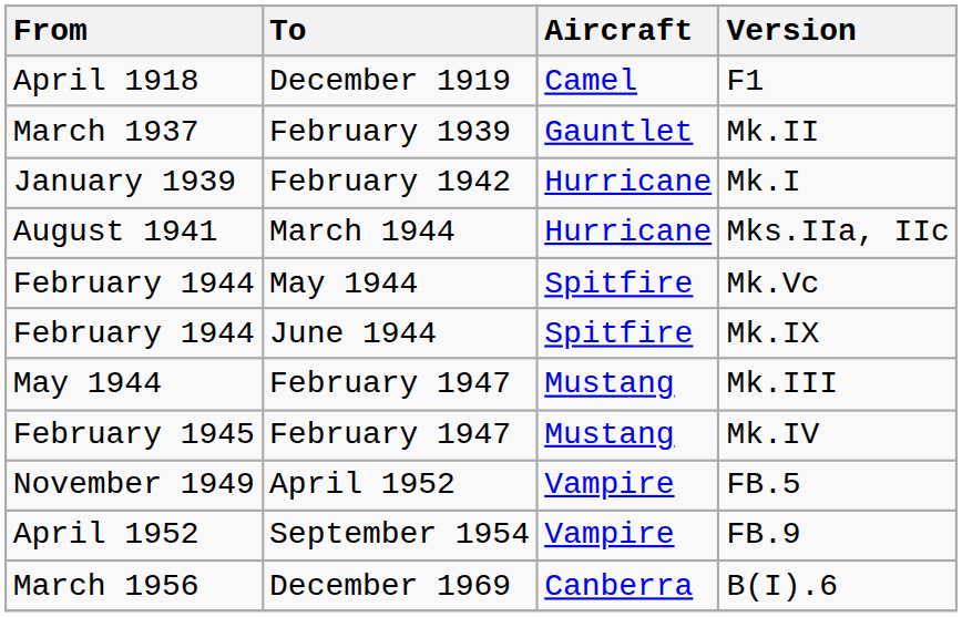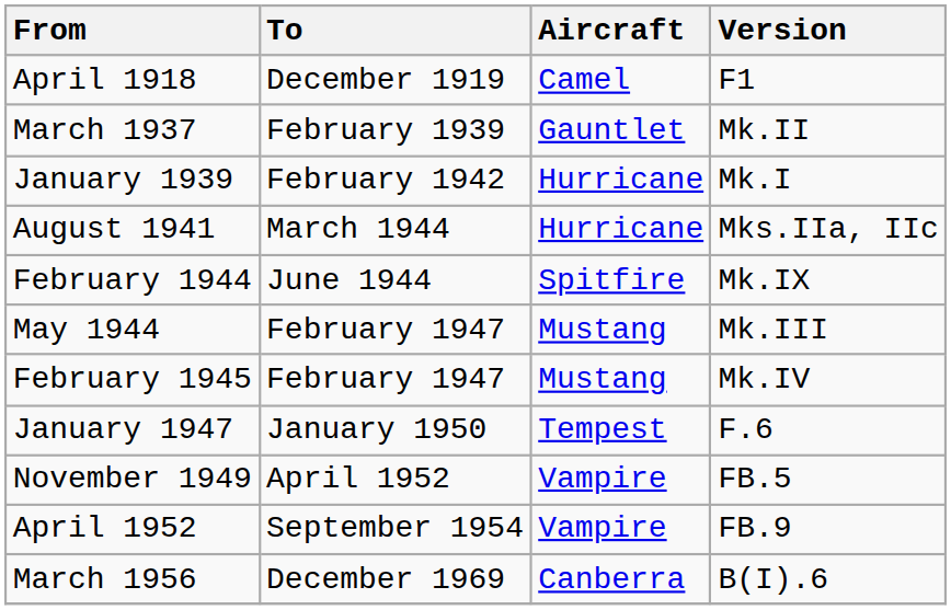 <table class="wikitable">
 <tr>
 <th style="text-align: left">From</th>
 <th style="text-align: left">To</th>
 <th style="text-align: left">Aircraft</th>
 <th style="text-align: left">Version</th>
 </tr>
 <tr>
 <td>April 1918</td>
 <td>December 1919</td>
 <td><a href='#'>Camel</a></td>
 <td>F1</td>
 </tr>
 <tr>
 <td>March 1937</td>
 <td>February 1939</td>
 <td><a href='#'>Gauntlet</a></td>
 <td>Mk.II</td>
 </tr>
 <tr>
 <td>January 1939</td>
 <td>February 1942</td>
 <td><a href='#'>Hurricane</a></td>
 <td>Mk.I</td>
 </tr>
 <tr>
 <td>August 1941</td>
 <td>March 1944</td>
 <td><a href='#'>Hurricane</a></td>
 <td>Mks.IIa, IIc</td>
 </tr>
 <tr>
 <td>February 1944</td>
-<td>May 1944</td>
-<td><a href='#'>Spitfire</a></td>
-<td>Mk.Vc</td>
-</tr>
-<tr>
-<td>February 1944</td>
 <td>June 1944</td>
 <td><a href='#'>Spitfire</a></td>
 <td>Mk.IX</td>
 </tr>
 <tr>
 <td>May 1944</td>
 <td>February 1947</td>
 <td><a href='#'>Mustang</a></td>
 <td>Mk.III</td>
 </tr>
 <tr>
 <td>February 1945</td>
 <td>February 1947</td>
 <td><a href='#'>Mustang</a></td>
 <td>Mk.IV</td>
+</tr>
+<tr>
+<td>January 1947</td>
+<td>January 1950</td>
+<td><a href='#'>Tempest</a></td>
+<td>F.6</td>
 </tr>
 <tr>
 <td>November 1949</td>
 <td>April 1952</td>
 <td><a href='#'>Vampire</a></td>
 <td>FB.5</td>
 </tr>
 <tr>
 <td>April 1952</td>
 <td>September 1954</td>
 <td><a href='#'>Vampire</a></td>
 <td>FB.9</td>
 </tr>
 <tr>
 <td>March 1956</td>
 <td>December 1969</td>
 <td><a href='#'>Canberra</a></td>
 <td>B(I).6</td>
 </tr>
 <tr>
 </tr>
 </table>
